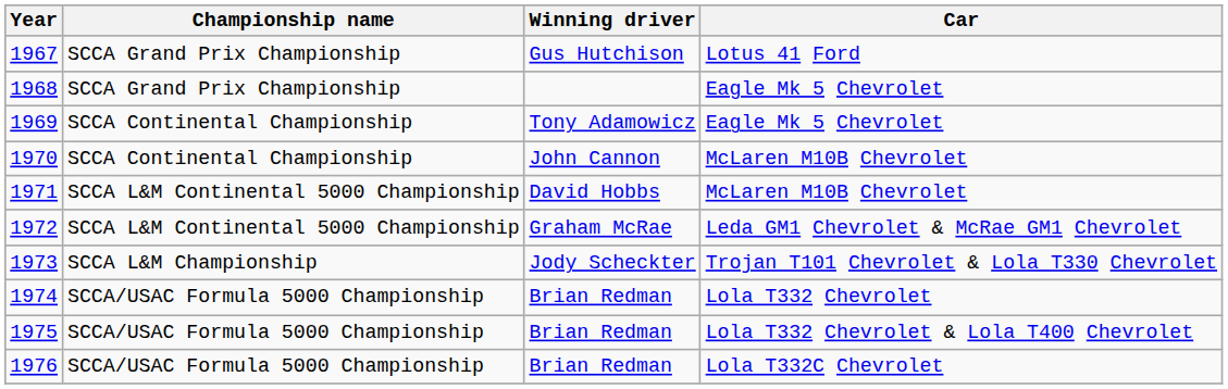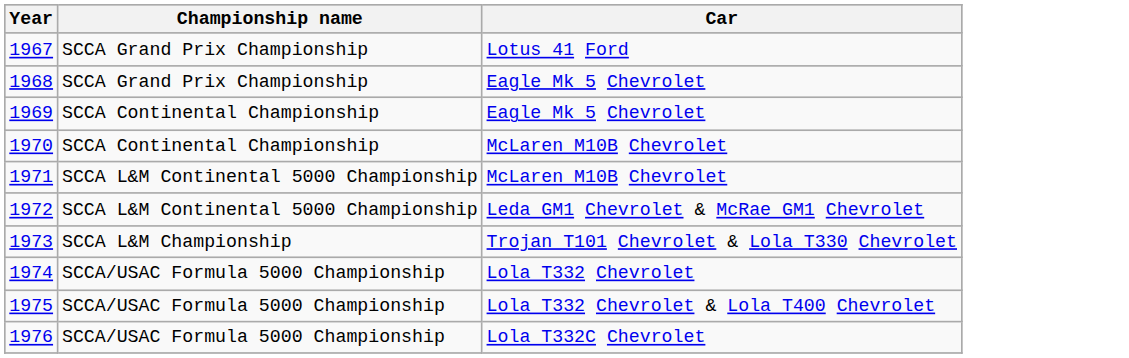 <table class="wikitable" style="font-size:85%;">
 <tr>
 <th>Year</th>
 <th>Championship name</th>
-<th>Winning driver</th>
 <th>Car</th>
 </tr>
 <tr>
 <td height="14" align="center"><a href='#'>1967</a></td>
 <td>SCCA Grand Prix Championship</td>
-<td> <a href='#'>Gus Hutchison</a></td>
 <td><a href='#'>Lotus 41</a> <a href='#'>Ford</a></td>
 </tr>
 <tr>
 <td height="14" align="center"><a href='#'>1968</a></td>
 <td>SCCA Grand Prix Championship</td>
-<td> </td>
 <td><a href='#'>Eagle Mk 5</a> <a href='#'>Chevrolet</a></td>
 </tr>
 <tr>
 <td height="14" align="center"><a href='#'>1969</a></td>
 <td>SCCA Continental Championship</td>
-<td> <a href='#'>Tony Adamowicz</a></td>
 <td><a href='#'>Eagle Mk 5</a> <a href='#'>Chevrolet</a></td>
 </tr>
 <tr>
 <td height="14" align="center"><a href='#'>1970</a></td>
 <td>SCCA Continental Championship</td>
-<td> <a href='#'>John Cannon</a></td>
 <td><a href='#'>McLaren M10B</a> <a href='#'>Chevrolet</a></td>
 </tr>
 <tr>
 <td height="14" align="center"><a href='#'>1971</a></td>
 <td>SCCA L&M Continental 5000 Championship</td>
-<td> <a href='#'>David Hobbs</a></td>
 <td><a href='#'>McLaren M10B</a> <a href='#'>Chevrolet</a></td>
 </tr>
 <tr>
 <td height="14" align="center"><a href='#'>1972</a></td>
 <td>SCCA L&M Continental 5000 Championship</td>
-<td> <a href='#'>Graham McRae</a></td>
 <td><a href='#'>Leda GM1</a> <a href='#'>Chevrolet</a> & <a href='#'>McRae GM1</a> <a href='#'>Chevrolet</a></td>
 </tr>
 <tr>
 <td height="14" align="center"><a href='#'>1973</a></td>
 <td>SCCA L&M Championship</td>
-<td> <a href='#'>Jody Scheckter</a></td>
 <td><a href='#'>Trojan T101</a> <a href='#'>Chevrolet</a> & <a href='#'>Lola T330</a> <a href='#'>Chevrolet</a></td>
 </tr>
 <tr>
 <td height="14" align="center"><a href='#'>1974</a></td>
 <td>SCCA/USAC Formula 5000 Championship</td>
-<td> <a href='#'>Brian Redman</a></td>
 <td><a href='#'>Lola T332</a> <a href='#'>Chevrolet</a></td>
 </tr>
 <tr>
 <td height="14" align="center"><a href='#'>1975</a></td>
 <td>SCCA/USAC Formula 5000 Championship</td>
-<td> <a href='#'>Brian Redman</a></td>
 <td><a href='#'>Lola T332</a> <a href='#'>Chevrolet</a> & <a href='#'>Lola T400</a> <a href='#'>Chevrolet</a></td>
 </tr>
 <tr>
 <td height="14" align="center"><a href='#'>1976</a></td>
 <td>SCCA/USAC Formula 5000 Championship</td>
-<td> <a href='#'>Brian Redman</a></td>
 <td><a href='#'>Lola T332C</a> <a href='#'>Chevrolet</a></td>
 </tr>
 </table>
